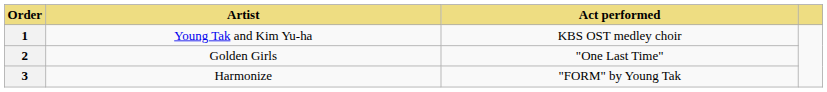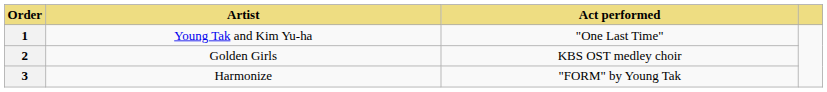 <table class="wikitable" style="text-align:center; width:80%">
 <tr>
 <th scope="col" style="background:#eedd82; width:5%">Order</th>
 <th scope="col" style="background:#eedd82">Artist</th>
 <th scope="col" style="background:#eedd82">Act performed</th>
 <th scope="col" class="unsortable" style="background:#eedd82; width:3%"></th>
 </tr>
 <tr>
 <th scope="row">1</th>
 <td><a href='#'>Young Tak</a> and Kim Yu-ha</td>
-<td>KBS OST medley choir</td>
+<td>"One Last Time"</td>
 <td rowspan="3"></td>
 </tr>
 <tr>
 <th scope="row">2</th>
 <td>Golden Girls</td>
-<td>"One Last Time"</td>
+<td>KBS OST medley choir</td>
 </tr>
 <tr>
 <th scope="row">3</th>
 <td>Harmonize</td>
 <td>"FORM" by Young Tak</td>
 </tr>
 </table>
